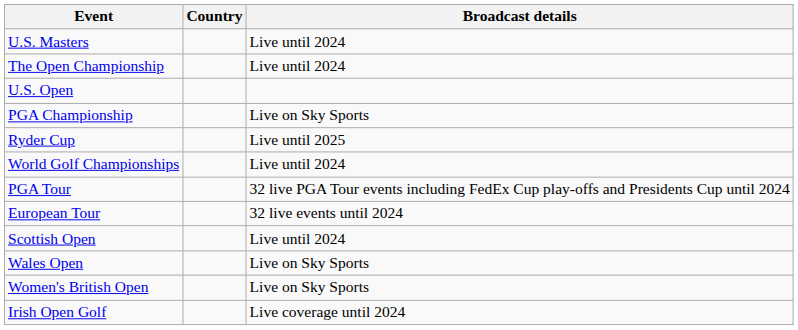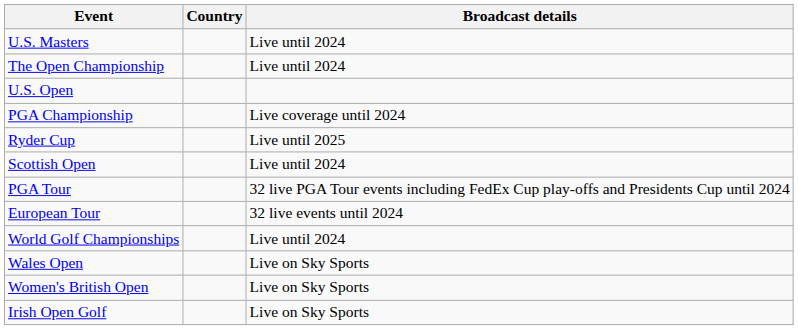 <table class="wikitable">
 <tr>
 <th>Event</th>
 <th>Country</th>
 <th>Broadcast details</th>
 </tr>
 <tr>
 <td><a href='#'>U.S. Masters</a></td>
 <td></td>
 <td>Live until 2024</td>
 </tr>
 <tr>
 <td><a href='#'>The Open Championship</a></td>
 <td></td>
 <td>Live until 2024</td>
 </tr>
 <tr>
 <td><a href='#'>U.S. Open</a></td>
 <td></td>
 <td></td>
 </tr>
 <tr>
 <td><a href='#'>PGA Championship</a></td>
 <td></td>
-<td>Live on Sky Sports</td>
+<td>Live coverage until 2024</td>
 </tr>
 <tr>
 <td><a href='#'>Ryder Cup</a></td>
 <td> </td>
 <td>Live until 2025</td>
 </tr>
 <tr>
-<td><a href='#'>World Golf Championships</a></td>
+<td><a href='#'>Scottish Open</a></td>
 <td></td>
 <td>Live until 2024</td>
 </tr>
 <tr>
 <td><a href='#'>PGA Tour</a></td>
 <td></td>
 <td>32 live PGA Tour events including FedEx Cup play-offs and Presidents Cup until 2024</td>
 </tr>
 <tr>
 <td><a href='#'>European Tour</a></td>
 <td></td>
 <td>32 live events until 2024</td>
 </tr>
 <tr>
-<td><a href='#'>Scottish Open</a></td>
+<td><a href='#'>World Golf Championships</a></td>
 <td></td>
 <td>Live until 2024</td>
 </tr>
 <tr>
 <td><a href='#'>Wales Open</a></td>
 <td></td>
 <td>Live on Sky Sports</td>
 </tr>
 <tr>
 <td><a href='#'>Women's British Open</a></td>
 <td></td>
 <td>Live on Sky Sports</td>
 </tr>
 <tr>
 <td><a href='#'>Irish Open Golf</a></td>
 <td></td>
-<td>Live coverage until 2024</td>
+<td>Live on Sky Sports</td>
 </tr>
 </table>
